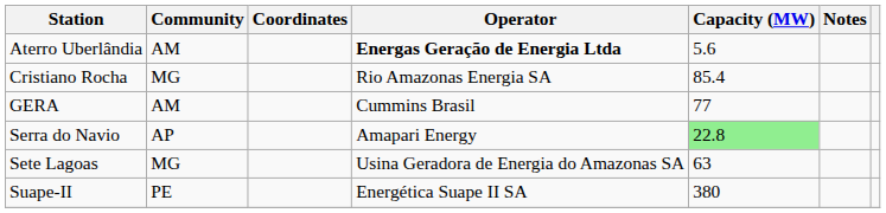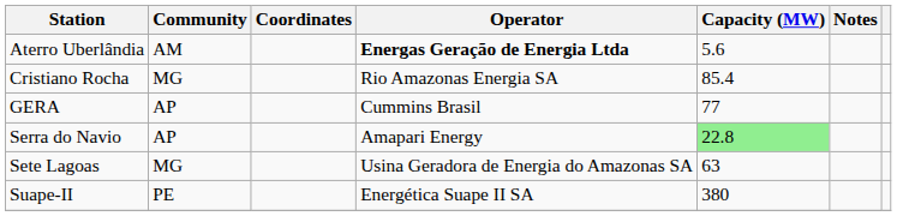 <table class="wikitable sortable">
 <tr>
 <th>Station</th>
 <th>Community</th>
 <th>Coordinates</th>
 <th>Operator</th>
 <th>Capacity (<a href='#'>MW</a>)</th>
 <th>Notes</th>
 <th></th>
 </tr>
 <tr>
 <td>Aterro Uberlândia</td>
 <td>AM</td>
 <td></td>
 <td><strong>Energas Geração de Energia Ltda</strong></td>
 <td>5.6</td>
 <td></td>
 <td></td>
 </tr>
 <tr>
 <td>Cristiano Rocha</td>
 <td>MG</td>
 <td></td>
 <td>Rio Amazonas Energia SA</td>
 <td>85.4</td>
 <td></td>
 <td></td>
 </tr>
 <tr>
 <td>GERA</td>
-<td>AM</td>
+<td>AP</td>
 <td></td>
 <td>Cummins Brasil</td>
 <td>77</td>
 <td></td>
 <td></td>
 </tr>
 <tr>
 <td>Serra do Navio</td>
 <td>AP</td>
 <td></td>
 <td>Amapari Energy</td>
 <td style="background: lightgreen;">22.8</td>
 <td></td>
 <td></td>
 </tr>
 <tr>
 <td>Sete Lagoas</td>
 <td>MG</td>
 <td></td>
 <td>Usina Geradora de Energia do Amazonas SA</td>
 <td>63</td>
 <td></td>
 <td></td>
 </tr>
 <tr>
 <td>Suape-II</td>
 <td>PE</td>
 <td></td>
 <td>Energética Suape II SA</td>
 <td>380</td>
 <td></td>
 <td></td>
 </tr>
 <tr>
 </tr>
 </table>
